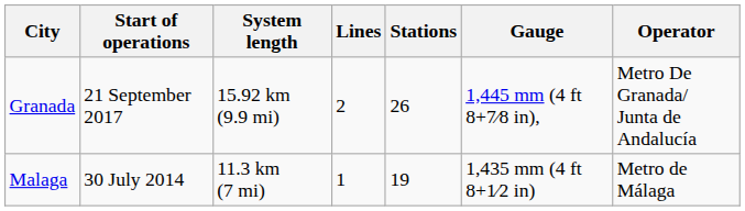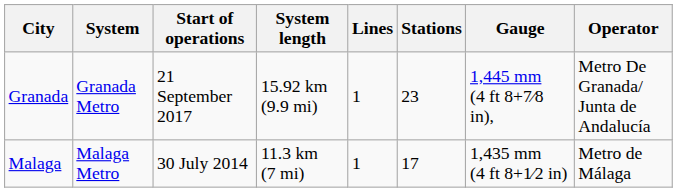 <table class="wikitable sortable">
 <tr>
 <th>City</th>
+<th>System</th>
 <th>Start of operations</th>
 <th>System length</th>
 <th>Lines</th>
 <th>Stations</th>
 <th>Gauge</th>
 <th>Operator</th>
 </tr>
 <tr>
 <td><a href='#'>Granada</a></td>
+<td><a href='#'>Granada Metro</a></td>
 <td>21 September 2017</td>
 <td>15.92 km (9.9 mi)</td>
-<td>2</td>
-<td>26</td>
+<td>1</td>
+<td>23</td>
 <td><a href='#'>1,445 mm</a> (4 ft 8+7⁄8 in),</td>
 <td>Metro De Granada/<br>Junta de Andalucía</td>
 </tr>
 <tr>
 <td><a href='#'>Malaga</a></td>
+<td><a href='#'>Malaga Metro</a></td>
 <td>30 July 2014</td>
 <td>11.3 km (7 mi)</td>
 <td>1</td>
-<td>19</td>
+<td>17</td>
 <td>1,435 mm (4 ft 8+1⁄2 in)</td>
 <td>Metro de Málaga</td>
 </tr>
 </table>
